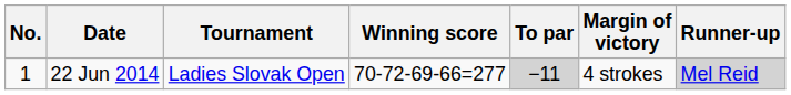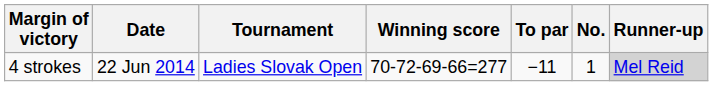 <table class="wikitable " style="font-size:95%;">
 <tr>
-<th>No.</th>
+<th>Margin of<br>victory</th>
 <th>Date</th>
 <th>Tournament</th>
 <th>Winning score</th>
 <th>To par</th>
-<th>Margin of<br>victory</th>
+<th>No.</th>
 <th>Runner-up</th>
 </tr>
 <tr>
-<td align=center>1</td>
+<td>4 strokes</td>
 <td align=right>22 Jun <a href='#'>2014</a></td>
 <td><a href='#'>Ladies Slovak Open</a></td>
 <td align=right>70-72-69-66=277</td>
-<td align=center style="background: lightgrey;">−11</td>
-<td>4 strokes</td>
+<td align=center>−11</td>
+<td align=center>1</td>
 <td style="background: lightgrey;"> <a href='#'>Mel Reid</a></td>
 </tr>
 </table>
